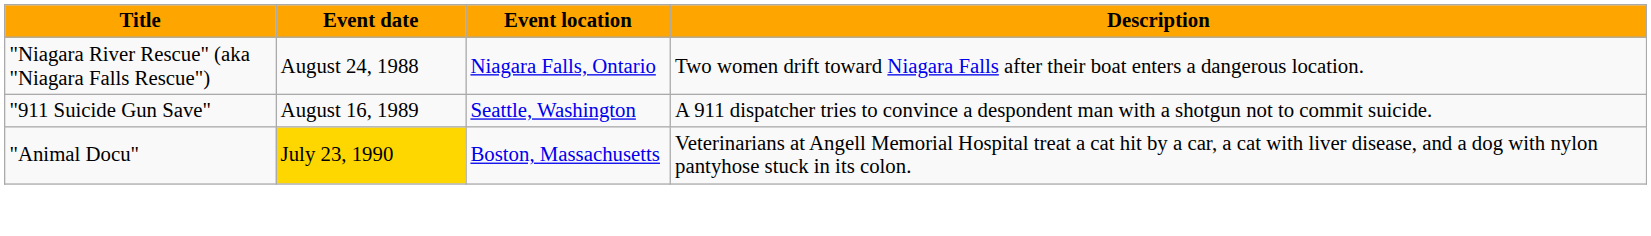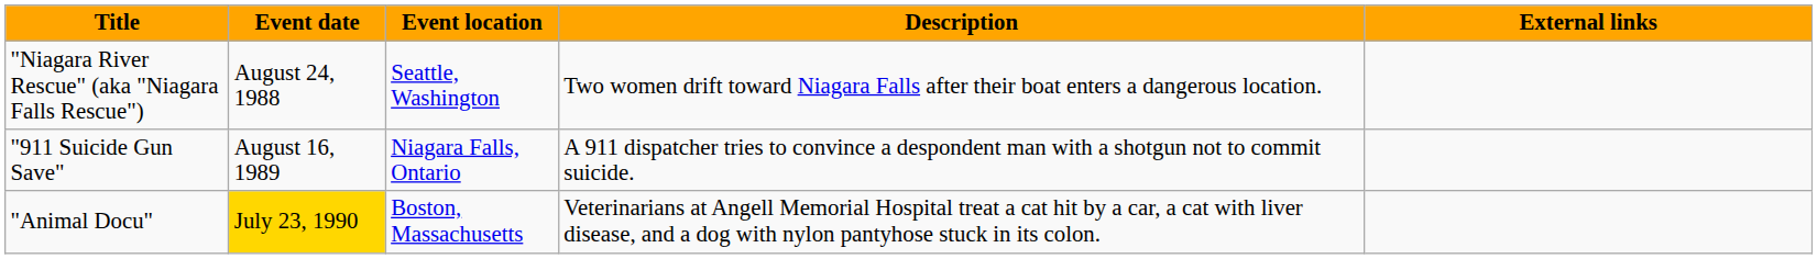 <table class="wikitable" style="width: 100%;">
 <tr>
 <th style="background: #FFA500; color: #000000; width: 10%;">Title</th>
 <th style="background: #FFA500; color: #000000; width: 7%;">Event date</th>
 <th style="background: #FFA500; color: #000000; width: 7%;">Event location</th>
 <th style="background: #FFA500; color: #000000; width: 36%;">Description</th>
+<th style="background: #FFA500; color: #000000; width: 20%;">External links</th>
 </tr>
 <tr>
 <td>"Niagara River Rescue" (aka "Niagara Falls Rescue")</td>
 <td>August 24, 1988</td>
-<td><a href='#'>Niagara Falls, Ontario</a></td>
+<td><a href='#'>Seattle, Washington</a></td>
 <td>Two women drift toward <a href='#'>Niagara Falls</a> after their boat enters a dangerous location.</td>
+<td></td>
 </tr>
 <tr>
 <td>"911 Suicide Gun Save"</td>
 <td>August 16, 1989</td>
-<td><a href='#'>Seattle, Washington</a></td>
+<td><a href='#'>Niagara Falls, Ontario</a></td>
 <td>A 911 dispatcher tries to convince a despondent man with a shotgun not to commit suicide.</td>
+<td></td>
 </tr>
 <tr>
 <td>"Animal Docu"</td>
 <td style="background: gold;">July 23, 1990</td>
 <td><a href='#'>Boston, Massachusetts</a></td>
 <td>Veterinarians at Angell Memorial Hospital treat a cat hit by a car, a cat with liver disease, and a dog with nylon pantyhose stuck in its colon.</td>
+<td></td>
 </tr>
 </table>
